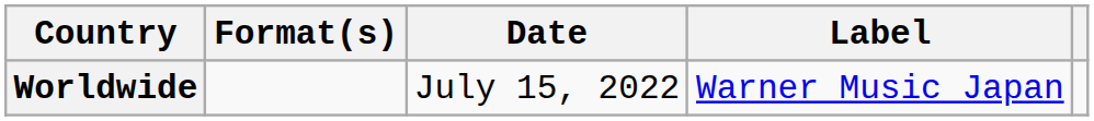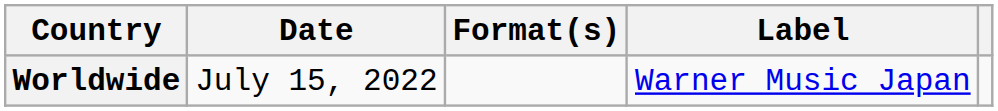 <table class="wikitable plainrowheaders" border="1">
 <tr>
 <th>Country</th>
+<th>Date</th>
 <th>Format(s)</th>
-<th>Date</th>
 <th>Label</th>
 <th></th>
 </tr>
 <tr>
 <th scope="row">Worldwide</th>
+<td>July 15, 2022</td>
 <td></td>
-<td>July 15, 2022</td>
 <td><a href='#'>Warner Music Japan</a></td>
 <td></td>
 </tr>
 </table>
